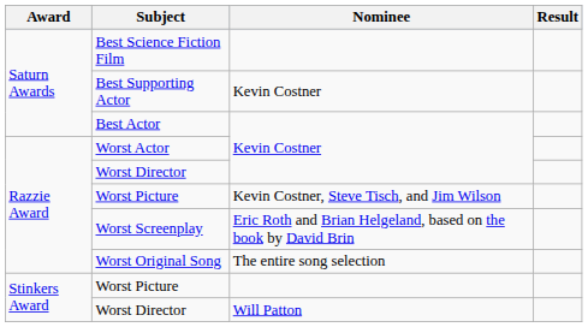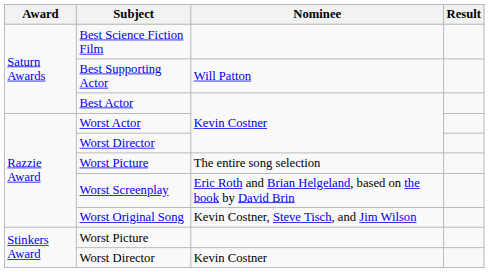 <table class="wikitable">
 <tr style="background:#b0c4de; text-align:center;">
 <th>Award</th>
 <th>Subject</th>
 <th>Nominee</th>
 <th>Result</th>
 </tr>
 <tr>
 <td rowspan=3><a href='#'>Saturn Awards</a></td>
 <td><a href='#'>Best Science Fiction Film</a></td>
 <td></td>
 <td></td>
 </tr>
 <tr>
 <td><a href='#'>Best Supporting Actor</a></td>
-<td>Kevin Costner</td>
+<td><a href='#'>Will Patton</a></td>
 <td></td>
 </tr>
 <tr>
 <td><a href='#'>Best Actor</a></td>
 <td rowspan=3><a href='#'>Kevin Costner</a></td>
 <td></td>
 </tr>
 <tr>
 <td rowspan=5><a href='#'>Razzie Award</a></td>
 <td><a href='#'>Worst Actor</a></td>
 <td></td>
 </tr>
 <tr>
 <td><a href='#'>Worst Director</a></td>
 <td></td>
 </tr>
 <tr>
 <td><a href='#'>Worst Picture</a></td>
-<td>Kevin Costner, <a href='#'>Steve Tisch</a>, and <a href='#'>Jim Wilson</a></td>
+<td>The entire song selection</td>
 <td></td>
 </tr>
 <tr>
 <td><a href='#'>Worst Screenplay</a></td>
 <td><a href='#'>Eric Roth</a> and <a href='#'>Brian Helgeland</a>, based on <a href='#'>the book</a> by <a href='#'>David Brin</a></td>
 <td></td>
 </tr>
 <tr>
 <td><a href='#'>Worst Original Song</a></td>
-<td>The entire song selection</td>
+<td>Kevin Costner, <a href='#'>Steve Tisch</a>, and <a href='#'>Jim Wilson</a></td>
 <td></td>
 </tr>
 <tr>
 <td rowspan=2><a href='#'>Stinkers Award</a></td>
 <td>Worst Picture</td>
 <td></td>
 <td></td>
 </tr>
 <tr>
 <td>Worst Director</td>
-<td><a href='#'>Will Patton</a></td>
+<td>Kevin Costner</td>
 <td></td>
 </tr>
 </table>
